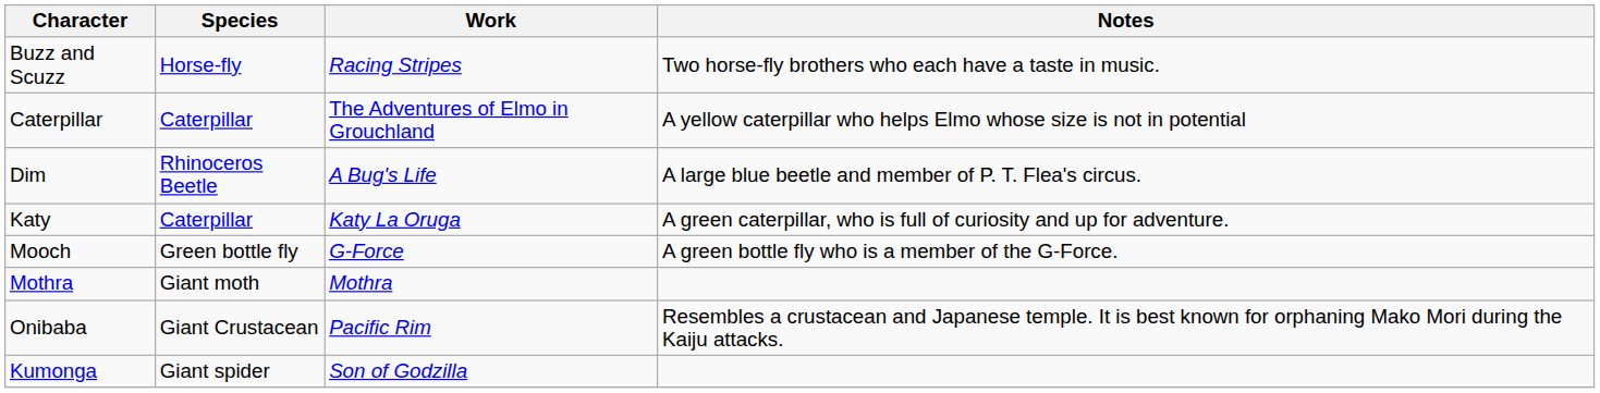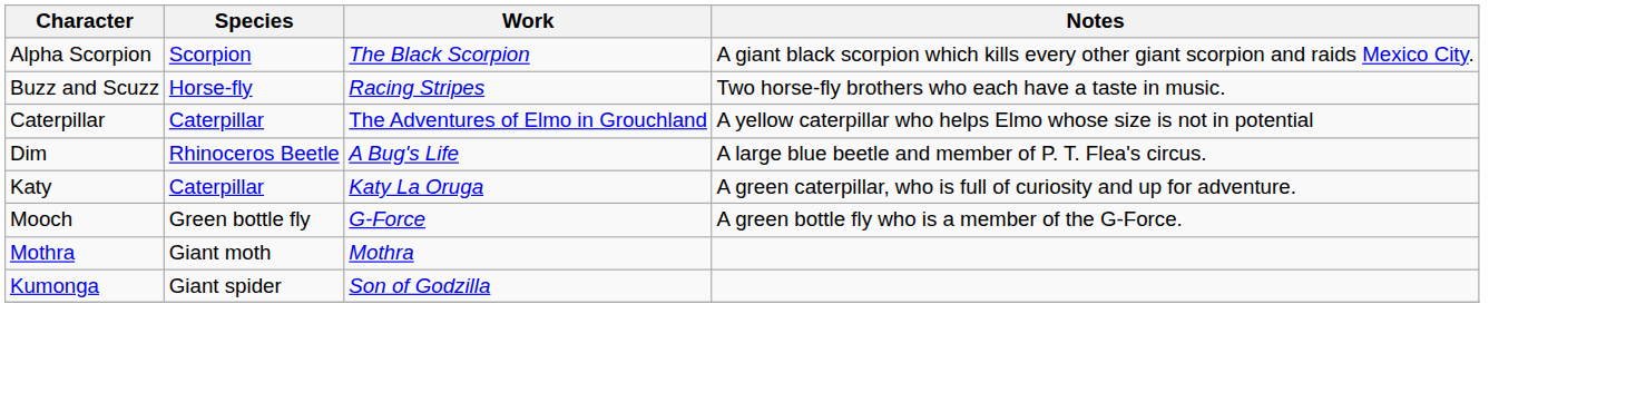 <table class="wikitable sortable">
 <tr>
 <th>Character</th>
 <th>Species</th>
 <th>Work</th>
 <th>Notes</th>
+</tr>
+<tr>
+<td>Alpha Scorpion</td>
+<td><a href='#'>Scorpion</a></td>
+<td><em><a href='#'>The Black Scorpion</a></em></td>
+<td>A giant black scorpion which kills every other giant scorpion and raids <a href='#'>Mexico City</a>.</td>
 </tr>
 <tr>
 <td>Buzz and Scuzz</td>
 <td><a href='#'>Horse-fly</a></td>
 <td><em><a href='#'>Racing Stripes</a></em></td>
 <td>Two horse-fly brothers who each have a taste in music.</td>
 </tr>
 <tr>
 <td>Caterpillar</td>
 <td><a href='#'>Caterpillar</a></td>
 <td><a href='#'>The Adventures of Elmo in Grouchland</a></td>
 <td>A yellow caterpillar who helps Elmo whose size is not in potential</td>
 </tr>
 <tr>
 <td>Dim</td>
 <td><a href='#'>Rhinoceros Beetle</a></td>
 <td><em><a href='#'>A Bug's Life</a></em></td>
 <td>A large blue beetle and member of P. T. Flea's circus.</td>
 </tr>
 <tr>
 <td>Katy</td>
 <td><a href='#'>Caterpillar</a></td>
 <td><em><a href='#'>Katy La Oruga</a></em></td>
 <td>A green caterpillar, who is full of curiosity and up for adventure.</td>
 </tr>
 <tr>
 <td>Mooch</td>
 <td>Green bottle fly</td>
 <td><em><a href='#'>G-Force</a></em></td>
 <td>A green bottle fly who is a member of the G-Force.</td>
 </tr>
 <tr>
 <td><a href='#'>Mothra</a></td>
 <td>Giant moth</td>
 <td><em><a href='#'>Mothra</a></em></td>
 <td></td>
 </tr>
 <tr>
-<td>Onibaba</td>
-<td>Giant Crustacean</td>
-<td><em><a href='#'>Pacific Rim</a></em></td>
-<td>Resembles a crustacean and Japanese temple. It is best known for orphaning Mako Mori during the Kaiju attacks.</td>
-</tr>
-<tr>
 <td><a href='#'>Kumonga</a></td>
 <td>Giant spider</td>
 <td><em><a href='#'>Son of Godzilla</a></em></td>
 <td></td>
 </tr>
 <tr>
 </tr>
 </table>
